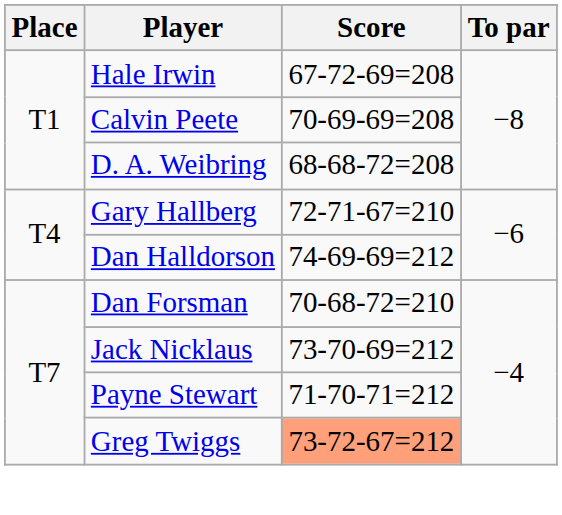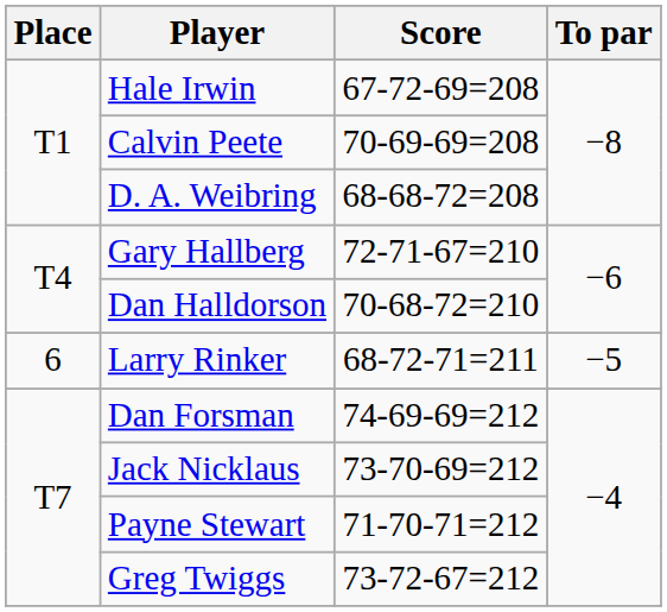 <table class="wikitable">
 <tr>
 <th>Place</th>
 <th>Player</th>
 <th>Score</th>
 <th>To par</th>
 </tr>
 <tr>
 <td rowspan=3 align=center>T1</td>
 <td> <a href='#'>Hale Irwin</a></td>
 <td align=center>67-72-69=208</td>
 <td rowspan=3 align=center>−8</td>
 </tr>
 <tr>
 <td> <a href='#'>Calvin Peete</a></td>
 <td align=center>70-69-69=208</td>
 </tr>
 <tr>
 <td> <a href='#'>D. A. Weibring</a></td>
 <td align=center>68-68-72=208</td>
 </tr>
 <tr>
 <td rowspan=2 align=center>T4</td>
 <td> <a href='#'>Gary Hallberg</a></td>
 <td align=center>72-71-67=210</td>
 <td rowspan=2 align=center>−6</td>
 </tr>
 <tr>
 <td> <a href='#'>Dan Halldorson</a></td>
-<td align=center>74-69-69=212</td>
+<td align=center>70-68-72=210</td>
+</tr>
+<tr>
+<td align=center>6</td>
+<td> <a href='#'>Larry Rinker</a></td>
+<td align=center>68-72-71=211</td>
+<td align=center>−5</td>
 </tr>
 <tr>
 <td rowspan=4 align=center>T7</td>
 <td> <a href='#'>Dan Forsman</a></td>
-<td align=center>70-68-72=210</td>
+<td align=center>74-69-69=212</td>
 <td rowspan=4 align=center>−4</td>
 </tr>
 <tr>
 <td> <a href='#'>Jack Nicklaus</a></td>
 <td align=center>73-70-69=212</td>
 </tr>
 <tr>
 <td> <a href='#'>Payne Stewart</a></td>
 <td align=center>71-70-71=212</td>
 </tr>
 <tr>
 <td> <a href='#'>Greg Twiggs</a></td>
-<td align=center style="background: lightsalmon;">73-72-67=212</td>
+<td align=center>73-72-67=212</td>
 </tr>
 </table>
